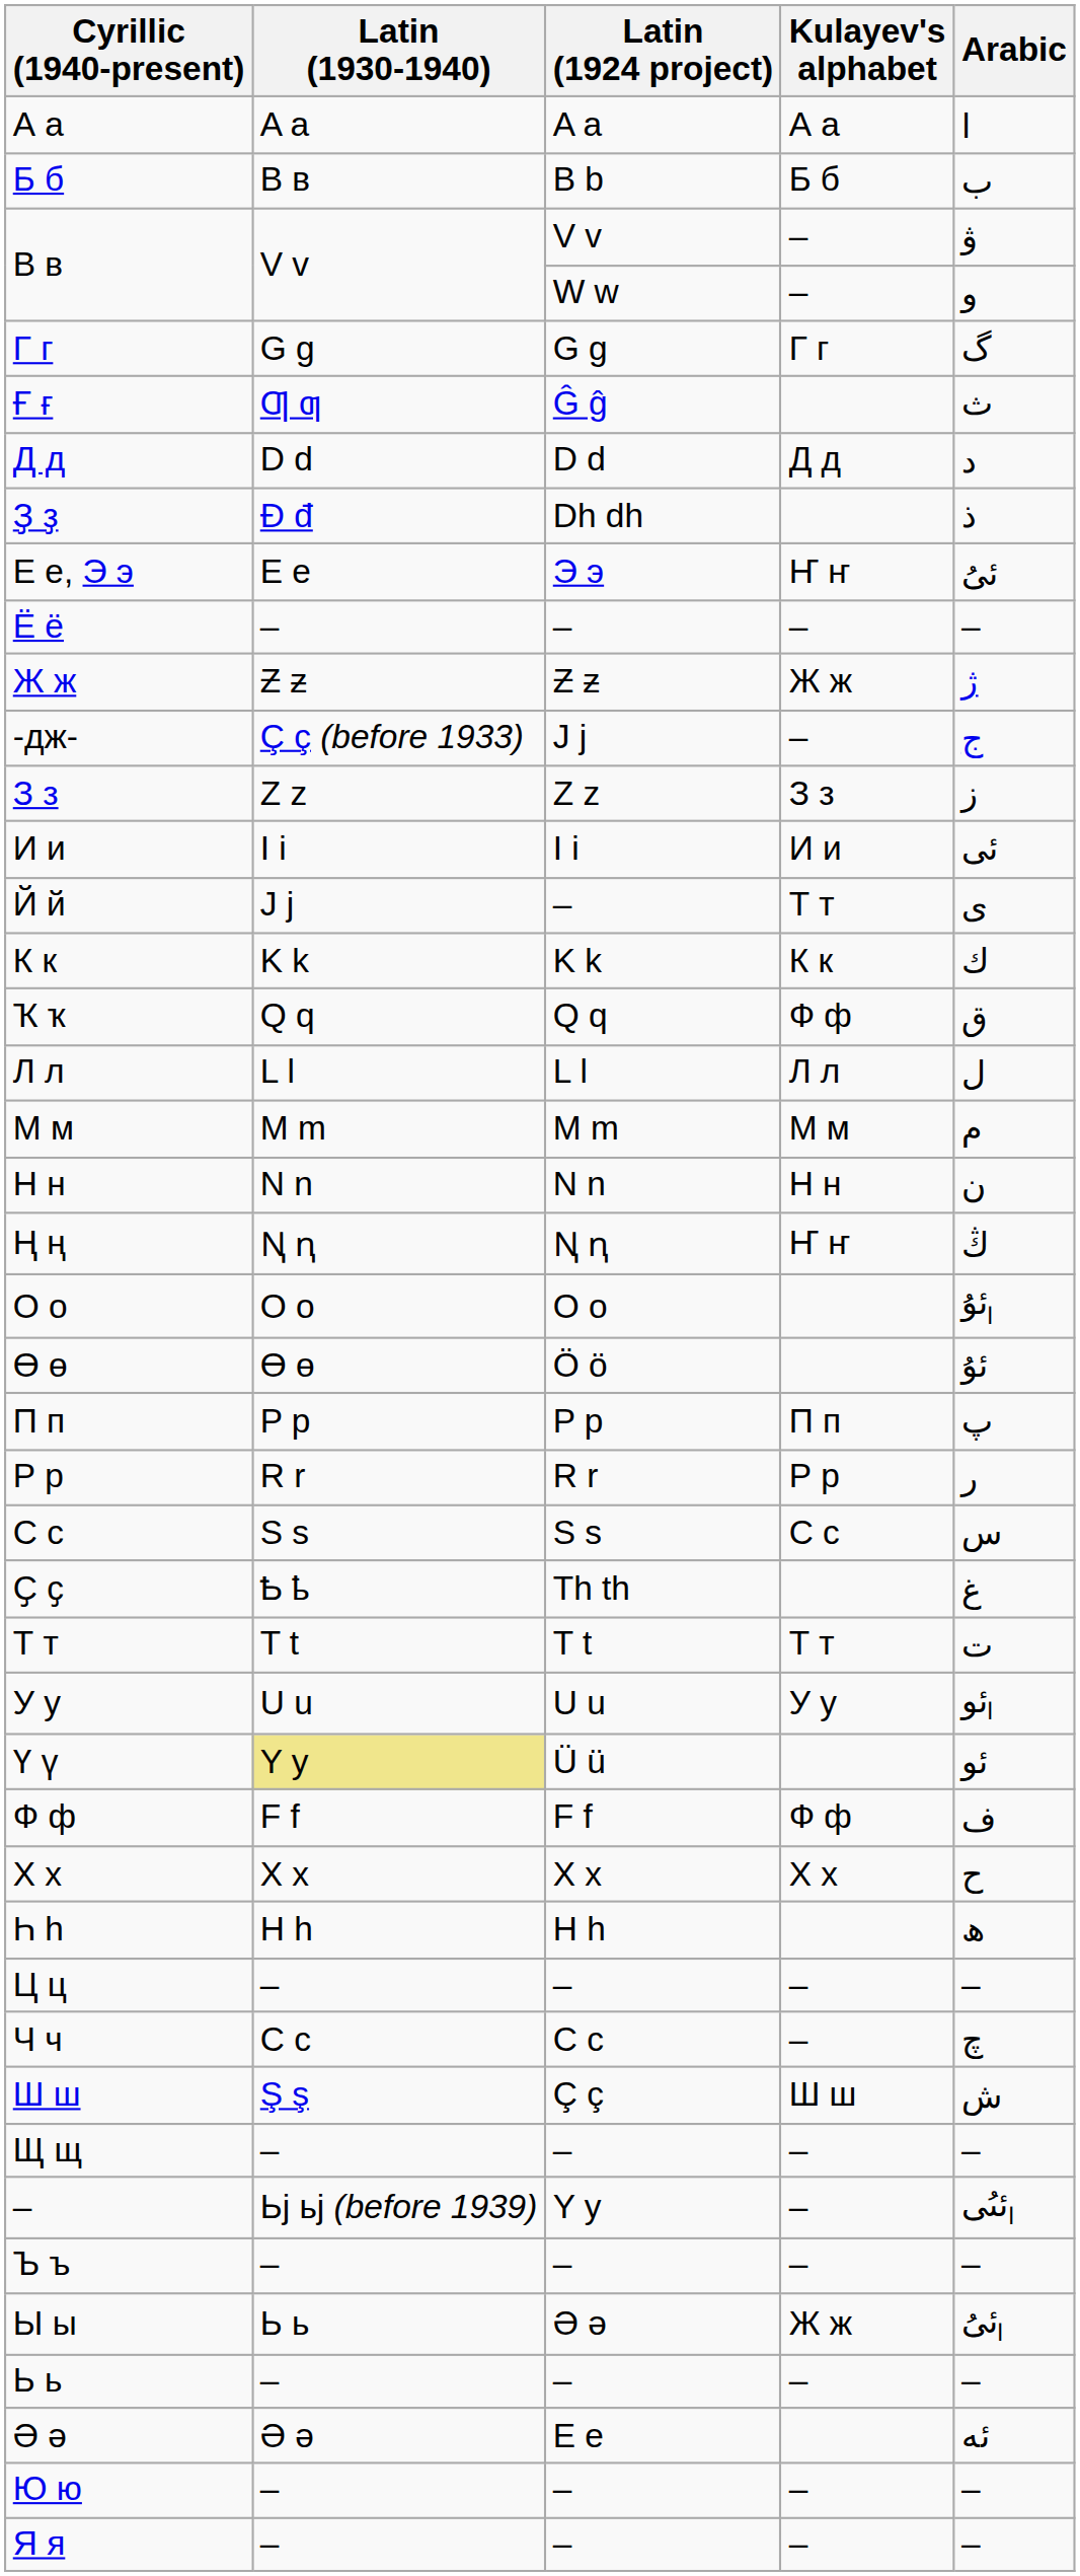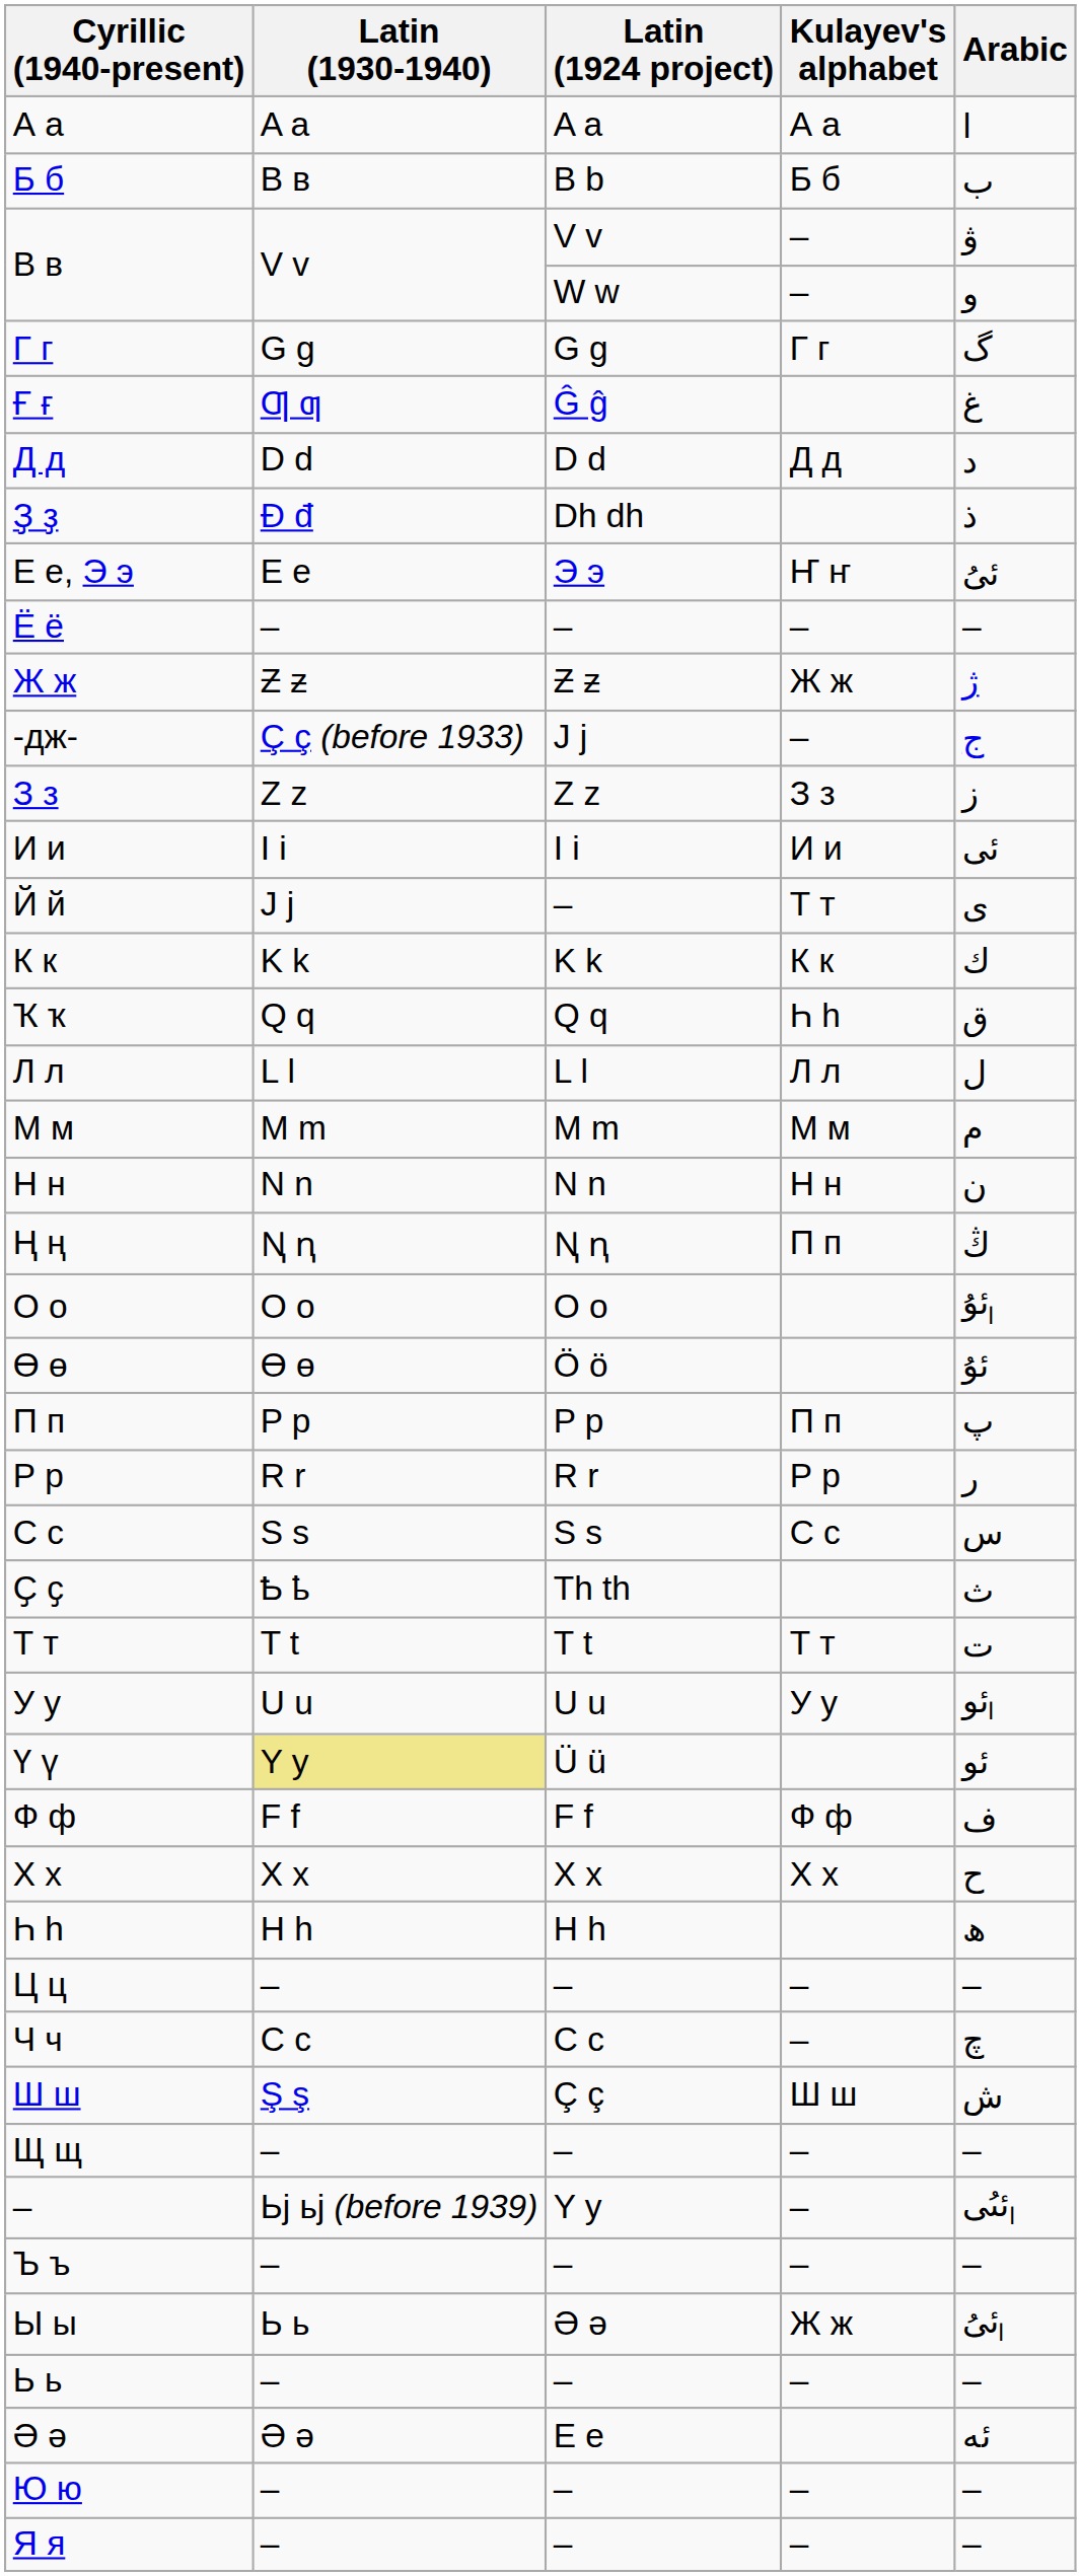 <table class="wikitable">
 <tr>
 <th>Cyrillic <br>(1940-present)</th>
 <th>Latin <br>(1930-1940)</th>
 <th>Latin <br>(1924 project)</th>
 <th>Kulayev's<br>alphabet</th>
 <th>Arabic<br></th>
 </tr>
 <tr>
 <td>А а</td>
 <td>A a</td>
 <td>A a</td>
 <td>А а</td>
 <td>ا</td>
 </tr>
 <tr>
 <td><a href='#'>Б б</a></td>
 <td>B ʙ</td>
 <td>B b</td>
 <td>Б б</td>
 <td>ب</td>
 </tr>
 <tr>
 <td rowspan=2>В в</td>
 <td rowspan=2>V v</td>
 <td>V v</td>
 <td>–</td>
 <td>ۋ</td>
 </tr>
 <tr>
 <td>W w</td>
 <td>–</td>
 <td>و</td>
 </tr>
 <tr>
 <td><a href='#'>Г г</a></td>
 <td>G g</td>
 <td>G g</td>
 <td>Г г</td>
 <td>گ</td>
 </tr>
 <tr>
 <td><a href='#'>Ғ ғ</a></td>
 <td><a href='#'>Ƣ ƣ</a></td>
 <td><a href='#'>Ĝ ĝ</a></td>
 <td> </td>
-<td>ث</td>
+<td>غ</td>
 </tr>
 <tr>
 <td><a href='#'>Д д</a></td>
 <td>D d</td>
 <td>D d</td>
 <td>Д д</td>
 <td>د</td>
 </tr>
 <tr>
 <td><a href='#'>Ҙ ҙ</a></td>
 <td><a href='#'>Đ đ</a></td>
 <td>Dh dh</td>
 <td> </td>
 <td>ذ</td>
 </tr>
 <tr>
 <td>Е е, <a href='#'>Э э</a></td>
 <td>E e</td>
 <td><a href='#'>Э э</a></td>
 <td>Ҥ ҥ</td>
 <td>ئىُ</td>
 </tr>
 <tr>
 <td><a href='#'>Ё ё</a></td>
 <td>–</td>
 <td>–</td>
 <td>–</td>
 <td>–</td>
 </tr>
 <tr>
 <td><a href='#'>Ж ж</a></td>
 <td>Ƶ ƶ</td>
 <td>Ƶ ƶ</td>
 <td>Ж ж</td>
 <td><a href='#'>ژ</a></td>
 </tr>
 <tr>
 <td>-дж-</td>
 <td><a href='#'>Ç ç</a> <em>(before 1933)</em></td>
 <td>J j</td>
 <td>–</td>
 <td><a href='#'>ج</a></td>
 </tr>
 <tr>
 <td><a href='#'>З з</a></td>
 <td>Z z</td>
 <td>Z z</td>
 <td>З з</td>
 <td>ز</td>
 </tr>
 <tr>
 <td>И и</td>
 <td>I i</td>
 <td>I i</td>
 <td>И и</td>
 <td>ئی</td>
 </tr>
 <tr>
 <td>Й й</td>
 <td>J j</td>
 <td>–</td>
 <td>Т т</td>
 <td>ى</td>
 </tr>
 <tr>
 <td>К к</td>
 <td>K k</td>
 <td>K k</td>
 <td>К к</td>
 <td>ك</td>
 </tr>
 <tr>
 <td>Ҡ ҡ</td>
 <td>Q q</td>
 <td>Q q</td>
-<td>Ф ф</td>
+<td>Һ һ</td>
 <td>ق</td>
 </tr>
 <tr>
 <td>Л л</td>
 <td>L l</td>
 <td>L l</td>
 <td>Л л</td>
 <td>ل</td>
 </tr>
 <tr>
 <td>М м</td>
 <td>M m</td>
 <td>M m</td>
 <td>М м</td>
 <td>م</td>
 </tr>
 <tr>
 <td>Н н</td>
 <td>N n</td>
 <td>N n</td>
 <td>Н н</td>
 <td>ن</td>
 </tr>
 <tr>
 <td>Ң ң</td>
 <td>Ꞑ ꞑ</td>
 <td>Ꞑ ꞑ</td>
-<td>Ҥ ҥ</td>
+<td>П п</td>
 <td>ڭ</td>
 </tr>
 <tr>
 <td>О о</td>
 <td>O o</td>
 <td>O o</td>
 <td> </td>
 <td><sub><small>ا</small></sub>ئۇ</td>
 </tr>
 <tr>
 <td>Ө ө</td>
 <td>Ө ө</td>
 <td>Ö ö</td>
 <td> </td>
 <td>ئۇ</td>
 </tr>
 <tr>
 <td>П п</td>
 <td>P p</td>
 <td>P p</td>
 <td>П п</td>
 <td>پ</td>
 </tr>
 <tr>
 <td>Р р</td>
 <td>R r</td>
 <td>R r</td>
 <td>Р р</td>
 <td>ر</td>
 </tr>
 <tr>
 <td>С с</td>
 <td>S s</td>
 <td>S s</td>
 <td>С с</td>
 <td>س</td>
 </tr>
 <tr>
 <td>Ҫ ҫ</td>
 <td>Ҍ ҍ</td>
 <td>Th th</td>
 <td> </td>
-<td>غ</td>
+<td>ث</td>
 </tr>
 <tr>
 <td>Т т</td>
 <td>T t</td>
 <td>T t</td>
 <td>Т т</td>
 <td>ت</td>
 </tr>
 <tr>
 <td>У у</td>
 <td>U u</td>
 <td>U u</td>
 <td>У у</td>
 <td><small><sub>ا</sub></small>ئو</td>
 </tr>
 <tr>
 <td>Ү ү</td>
 <td style="background: khaki;">Y y</td>
 <td>Ü ü</td>
 <td> </td>
 <td>ئو</td>
 </tr>
 <tr>
 <td>Ф ф</td>
 <td>F f</td>
 <td>F f</td>
 <td>Ф ф</td>
 <td>ف</td>
 </tr>
 <tr>
 <td>Х х</td>
 <td>X x</td>
 <td>X x</td>
 <td>Х х</td>
 <td>ح</td>
 </tr>
 <tr>
 <td>Һ һ</td>
 <td>H h</td>
 <td>H h</td>
 <td> </td>
 <td>ھ</td>
 </tr>
 <tr>
 <td>Ц ц</td>
 <td>–</td>
 <td>–</td>
 <td>–</td>
 <td>–</td>
 </tr>
 <tr>
 <td>Ч ч</td>
 <td>C c</td>
 <td>C c</td>
 <td>–</td>
 <td>چ</td>
 </tr>
 <tr>
 <td><a href='#'>Ш ш</a></td>
 <td><a href='#'>Ş ş</a></td>
 <td>Ç ç</td>
 <td>Ш ш</td>
 <td>ش</td>
 </tr>
 <tr>
 <td>Щ щ</td>
 <td>–</td>
 <td>–</td>
 <td>–</td>
 <td>–</td>
 </tr>
 <tr>
 <td>–</td>
 <td>Ьj ьj <em>(before 1939)</em></td>
 <td>Y y</td>
 <td>–</td>
 <td><small><sub>ا</sub></small>ئىُی</td>
 </tr>
 <tr>
 <td>Ъ ъ</td>
 <td>–</td>
 <td>–</td>
 <td>–</td>
 <td>–</td>
 </tr>
 <tr>
 <td>Ы ы</td>
 <td>Ь ь</td>
 <td>Ә ә</td>
 <td>Ж ж</td>
 <td><small><sub>ا</sub></small>ئىُ</td>
 </tr>
 <tr>
 <td>Ь ь</td>
 <td>–</td>
 <td>–</td>
 <td>–</td>
 <td>–</td>
 </tr>
 <tr>
 <td>Ә ә</td>
 <td>Ә ә</td>
 <td>E e</td>
 <td> </td>
 <td>ئە</td>
 </tr>
 <tr>
 <td><a href='#'>Ю ю</a></td>
 <td>–</td>
 <td>–</td>
 <td>–</td>
 <td>–</td>
 </tr>
 <tr>
 <td><a href='#'>Я я</a></td>
 <td>–</td>
 <td>–</td>
 <td>–</td>
 <td>–</td>
 </tr>
 </table>
